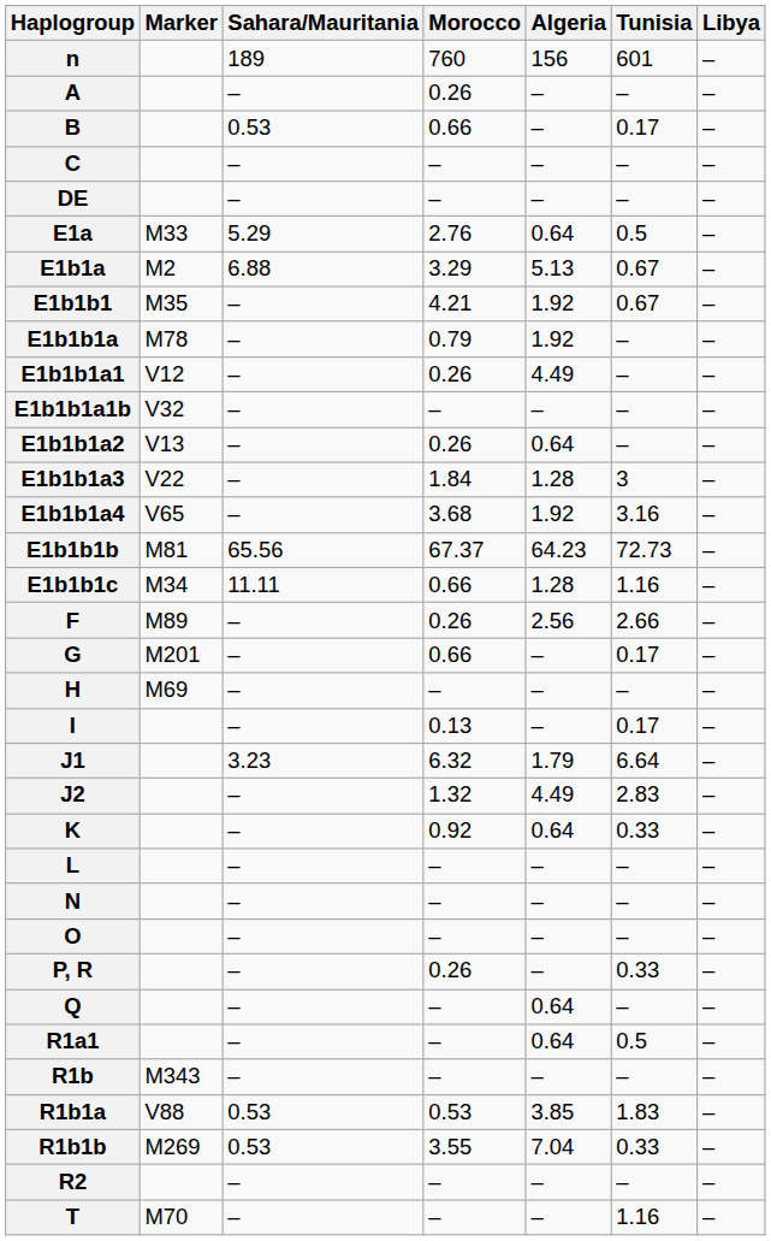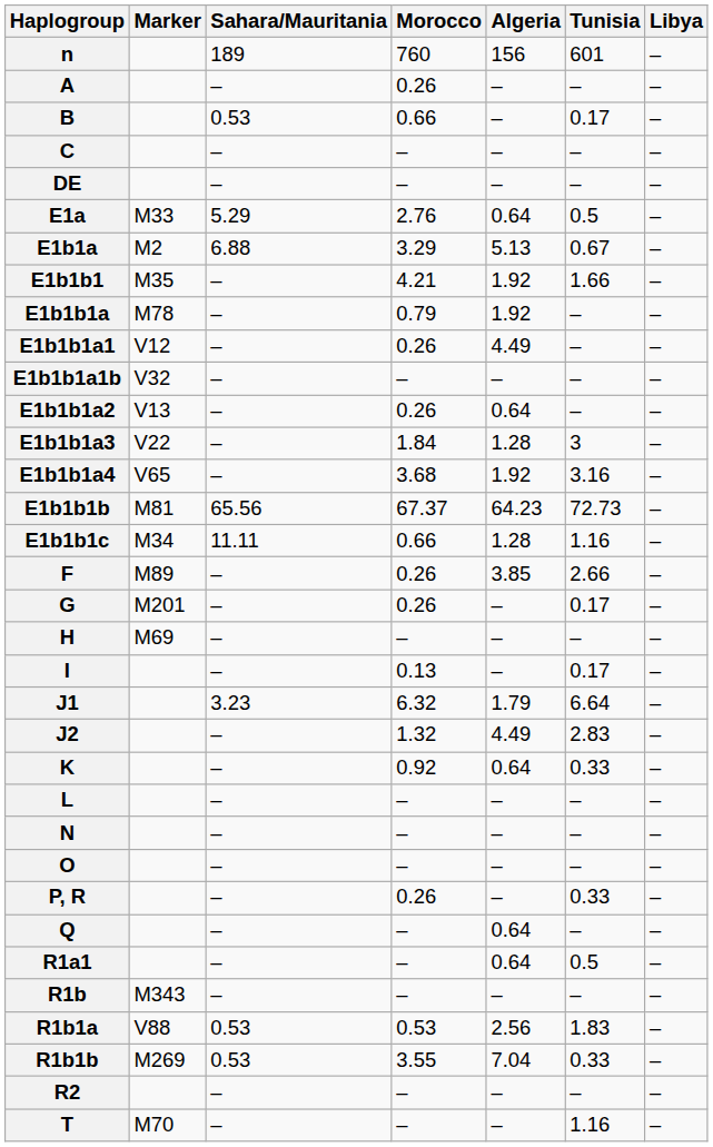 <table class="wikitable">
 <tr>
 <th>Haplogroup</th>
 <th>Marker</th>
 <th>Sahara/Mauritania</th>
 <th>Morocco</th>
 <th>Algeria</th>
 <th>Tunisia</th>
 <th>Libya</th>
 </tr>
 <tr>
 <th>n</th>
 <td></td>
 <td>189</td>
 <td>760</td>
 <td>156</td>
 <td>601</td>
 <td>–</td>
 </tr>
 <tr>
 <th>A</th>
 <td></td>
 <td>–</td>
 <td>0.26</td>
 <td>–</td>
 <td>–</td>
 <td>–</td>
 </tr>
 <tr>
 <th>B</th>
 <td></td>
 <td>0.53</td>
 <td>0.66</td>
 <td>–</td>
 <td>0.17</td>
 <td>–</td>
 </tr>
 <tr>
 <th>C</th>
 <td></td>
 <td>–</td>
 <td>–</td>
 <td>–</td>
 <td>–</td>
 <td>–</td>
 </tr>
 <tr>
 <th>DE</th>
 <td></td>
 <td>–</td>
 <td>–</td>
 <td>–</td>
 <td>–</td>
 <td>–</td>
 </tr>
 <tr>
 <th>E1a</th>
 <td>M33</td>
 <td>5.29</td>
 <td>2.76</td>
 <td>0.64</td>
 <td>0.5</td>
 <td>–</td>
 </tr>
 <tr>
 <th>E1b1a</th>
 <td>M2</td>
 <td>6.88</td>
 <td>3.29</td>
 <td>5.13</td>
 <td>0.67</td>
 <td>–</td>
 </tr>
 <tr>
 <th>E1b1b1</th>
 <td>M35</td>
 <td>–</td>
 <td>4.21</td>
 <td>1.92</td>
-<td>0.67</td>
+<td>1.66</td>
 <td>–</td>
 </tr>
 <tr>
 <th>E1b1b1a</th>
 <td>M78</td>
 <td>–</td>
 <td>0.79</td>
 <td>1.92</td>
 <td>–</td>
 <td>–</td>
 </tr>
 <tr>
 <th>E1b1b1a1</th>
 <td>V12</td>
 <td>–</td>
 <td>0.26</td>
 <td>4.49</td>
 <td>–</td>
 <td>–</td>
 </tr>
 <tr>
 <th>E1b1b1a1b</th>
 <td>V32</td>
 <td>–</td>
 <td>–</td>
 <td>–</td>
 <td>–</td>
 <td>–</td>
 </tr>
 <tr>
 <th>E1b1b1a2</th>
 <td>V13</td>
 <td>–</td>
 <td>0.26</td>
 <td>0.64</td>
 <td>–</td>
 <td>–</td>
 </tr>
 <tr>
 <th>E1b1b1a3</th>
 <td>V22</td>
 <td>–</td>
 <td>1.84</td>
 <td>1.28</td>
 <td>3</td>
 <td>–</td>
 </tr>
 <tr>
 <th>E1b1b1a4</th>
 <td>V65</td>
 <td>–</td>
 <td>3.68</td>
 <td>1.92</td>
 <td>3.16</td>
 <td>–</td>
 </tr>
 <tr>
 <th>E1b1b1b</th>
 <td>M81</td>
 <td>65.56</td>
 <td>67.37</td>
 <td>64.23</td>
 <td>72.73</td>
 <td>–</td>
 </tr>
 <tr>
 <th>E1b1b1c</th>
 <td>M34</td>
 <td>11.11</td>
 <td>0.66</td>
 <td>1.28</td>
 <td>1.16</td>
 <td>–</td>
 </tr>
 <tr>
 <th>F</th>
 <td>M89</td>
 <td>–</td>
 <td>0.26</td>
-<td>2.56</td>
+<td>3.85</td>
 <td>2.66</td>
 <td>–</td>
 </tr>
 <tr>
 <th>G</th>
 <td>M201</td>
 <td>–</td>
-<td>0.66</td>
+<td>0.26</td>
 <td>–</td>
 <td>0.17</td>
 <td>–</td>
 </tr>
 <tr>
 <th>H</th>
 <td>M69</td>
 <td>–</td>
 <td>–</td>
 <td>–</td>
 <td>–</td>
 <td>–</td>
 </tr>
 <tr>
 <th>I</th>
 <td></td>
 <td>–</td>
 <td>0.13</td>
 <td>–</td>
 <td>0.17</td>
 <td>–</td>
 </tr>
 <tr>
 <th>J1</th>
 <td></td>
 <td>3.23</td>
 <td>6.32</td>
 <td>1.79</td>
 <td>6.64</td>
 <td>–</td>
 </tr>
 <tr>
 <th>J2</th>
 <td></td>
 <td>–</td>
 <td>1.32</td>
 <td>4.49</td>
 <td>2.83</td>
 <td>–</td>
 </tr>
 <tr>
 <th>K</th>
 <td></td>
 <td>–</td>
 <td>0.92</td>
 <td>0.64</td>
 <td>0.33</td>
 <td>–</td>
 </tr>
 <tr>
 <th>L</th>
 <td></td>
 <td>–</td>
 <td>–</td>
 <td>–</td>
 <td>–</td>
 <td>–</td>
 </tr>
 <tr>
 <th>N</th>
 <td></td>
 <td>–</td>
 <td>–</td>
 <td>–</td>
 <td>–</td>
 <td>–</td>
 </tr>
 <tr>
 <th>O</th>
 <td></td>
 <td>–</td>
 <td>–</td>
 <td>–</td>
 <td>–</td>
 <td>–</td>
 </tr>
 <tr>
 <th>P, R</th>
 <td></td>
 <td>–</td>
 <td>0.26</td>
 <td>–</td>
 <td>0.33</td>
 <td>–</td>
 </tr>
 <tr>
 <th>Q</th>
 <td></td>
 <td>–</td>
 <td>–</td>
 <td>0.64</td>
 <td>–</td>
 <td>–</td>
 </tr>
 <tr>
 <th>R1a1</th>
 <td></td>
 <td>–</td>
 <td>–</td>
 <td>0.64</td>
 <td>0.5</td>
 <td>–</td>
 </tr>
 <tr>
 <th>R1b</th>
 <td>M343</td>
 <td>–</td>
 <td>–</td>
 <td>–</td>
 <td>–</td>
 <td>–</td>
 </tr>
 <tr>
 <th>R1b1a</th>
 <td>V88</td>
 <td>0.53</td>
 <td>0.53</td>
-<td>3.85</td>
+<td>2.56</td>
 <td>1.83</td>
 <td>–</td>
 </tr>
 <tr>
 <th>R1b1b</th>
 <td>M269</td>
 <td>0.53</td>
 <td>3.55</td>
 <td>7.04</td>
 <td>0.33</td>
 <td>–</td>
 </tr>
 <tr>
 <th>R2</th>
 <td></td>
 <td>–</td>
 <td>–</td>
 <td>–</td>
 <td>–</td>
 <td>–</td>
 </tr>
 <tr>
 <th>T</th>
 <td>M70</td>
 <td>–</td>
 <td>–</td>
 <td>–</td>
 <td>1.16</td>
 <td>–</td>
 </tr>
 </table>
